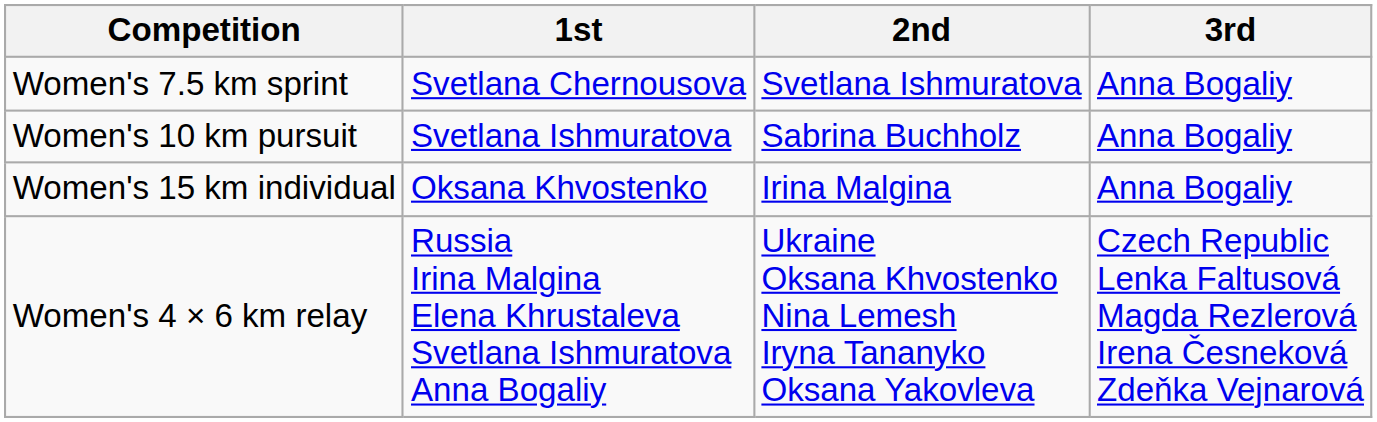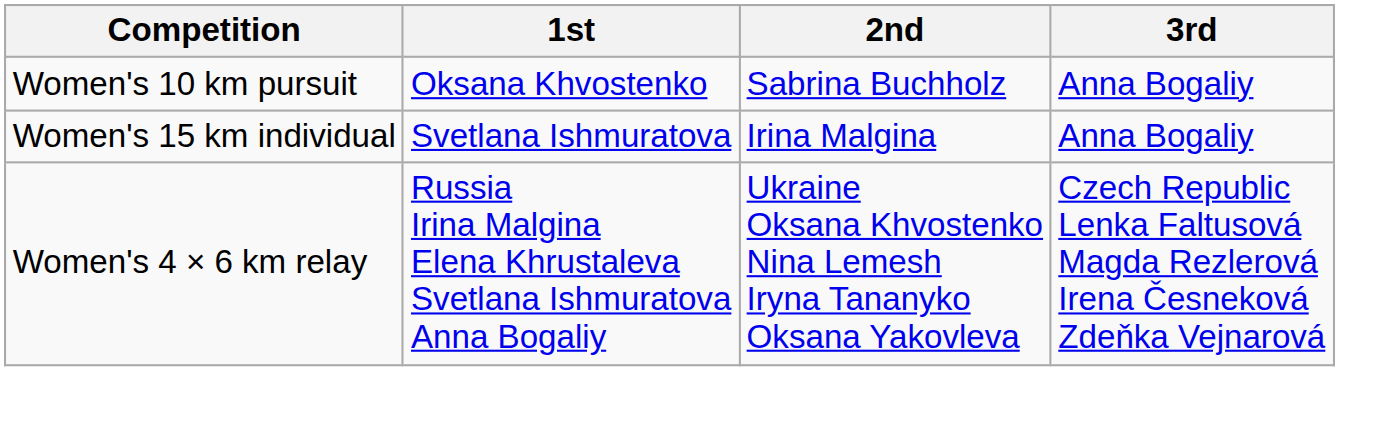 <table class="wikitable">
 <tr>
 <th>Competition</th>
 <th>1st</th>
 <th>2nd</th>
 <th>3rd</th>
 </tr>
 <tr>
-<td>Women's 7.5 km sprint</td>
-<td> <a href='#'>Svetlana Chernousova</a></td>
-<td> <a href='#'>Svetlana Ishmuratova</a></td>
-<td> <a href='#'>Anna Bogaliy</a></td>
-</tr>
-<tr>
 <td>Women's 10 km pursuit</td>
-<td> <a href='#'>Svetlana Ishmuratova</a></td>
+<td> <a href='#'>Oksana Khvostenko</a></td>
 <td> <a href='#'>Sabrina Buchholz</a></td>
 <td> <a href='#'>Anna Bogaliy</a></td>
 </tr>
 <tr>
 <td>Women's 15 km individual</td>
-<td> <a href='#'>Oksana Khvostenko</a></td>
+<td> <a href='#'>Svetlana Ishmuratova</a></td>
 <td> <a href='#'>Irina Malgina</a></td>
 <td> <a href='#'>Anna Bogaliy</a></td>
 </tr>
 <tr>
 <td>Women's 4 × 6 km relay</td>
 <td> <a href='#'>Russia</a><br><a href='#'>Irina Malgina</a><br><a href='#'>Elena Khrustaleva</a><br><a href='#'>Svetlana Ishmuratova</a><br><a href='#'>Anna Bogaliy</a></td>
 <td> <a href='#'>Ukraine</a><br><a href='#'>Oksana Khvostenko</a><br><a href='#'>Nina Lemesh</a><br><a href='#'>Iryna Tananyko</a><br><a href='#'>Oksana Yakovleva</a></td>
 <td> <a href='#'>Czech Republic</a><br><a href='#'>Lenka Faltusová</a><br><a href='#'>Magda Rezlerová</a><br><a href='#'>Irena Česneková</a><br><a href='#'>Zdeňka Vejnarová</a></td>
 </tr>
 </table>
